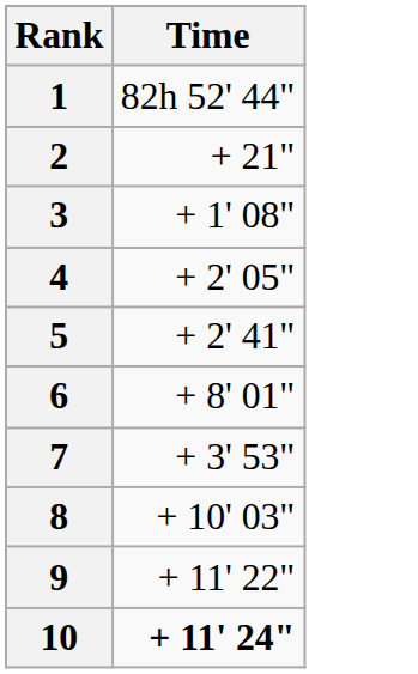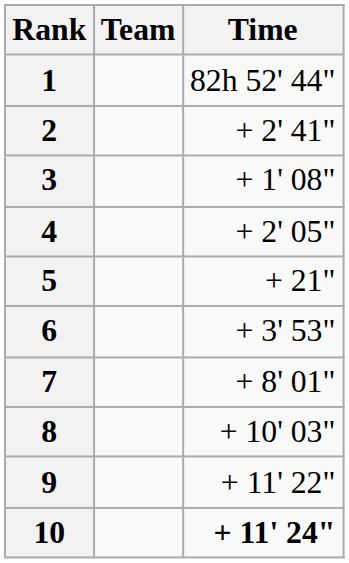 <table class="wikitable">
 <tr>
 <th scope="col">Rank</th>
+<th scope="col">Team</th>
 <th scope="col">Time</th>
 </tr>
 <tr>
 <th scope="row">1</th>
+<td> </td>
 <td align="right">82h 52' 44"</td>
 </tr>
 <tr>
 <th scope="row">2</th>
-<td align="right">+ 21"</td>
+<td> </td>
+<td align="right">+ 2' 41"</td>
 </tr>
 <tr>
 <th scope="row">3</th>
+<td> </td>
 <td align="right">+ 1' 08"</td>
 </tr>
 <tr>
 <th scope="row">4</th>
+<td> </td>
 <td align="right">+ 2' 05"</td>
 </tr>
 <tr>
 <th scope="row">5</th>
-<td align="right">+ 2' 41"</td>
+<td> </td>
+<td align="right">+ 21"</td>
 </tr>
 <tr>
 <th scope="row">6</th>
+<td> </td>
+<td align="right">+ 3' 53"</td>
+</tr>
+<tr>
+<th scope="row">7</th>
+<td> </td>
 <td align="right">+ 8' 01"</td>
 </tr>
 <tr>
-<th scope="row">7</th>
-<td align="right">+ 3' 53"</td>
-</tr>
-<tr>
 <th scope="row">8</th>
+<td> </td>
 <td align="right">+ 10' 03"</td>
 </tr>
 <tr>
 <th scope="row">9</th>
+<td> </td>
 <td align="right">+ 11' 22"</td>
 </tr>
 <tr>
 <th scope="row">10</th>
+<td> </td>
 <td align="right"><strong>+ 11' 24"</strong></td>
 </tr>
 </table>
